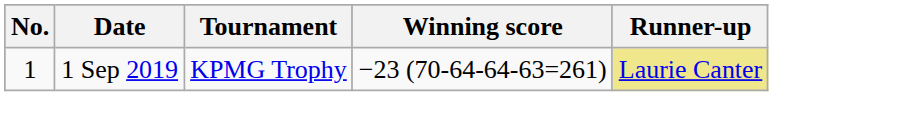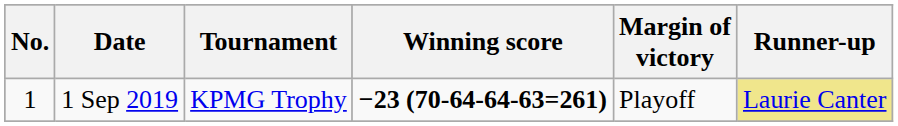 <table class="wikitable" style="font-size:95%;">
 <tr>
 <th>No.</th>
 <th>Date</th>
 <th>Tournament</th>
 <th>Winning score</th>
+<th>Margin of<br>victory</th>
 <th>Runner-up</th>
 </tr>
 <tr>
 <td align=center>1</td>
 <td align=right>1 Sep <a href='#'>2019</a></td>
 <td><a href='#'>KPMG Trophy</a></td>
-<td>−23 (70-64-64-63=261)</td>
+<td><strong>−23 (70-64-64-63=261)</strong></td>
+<td>Playoff</td>
 <td style="background: khaki;"> <a href='#'>Laurie Canter</a></td>
 </tr>
 </table>
